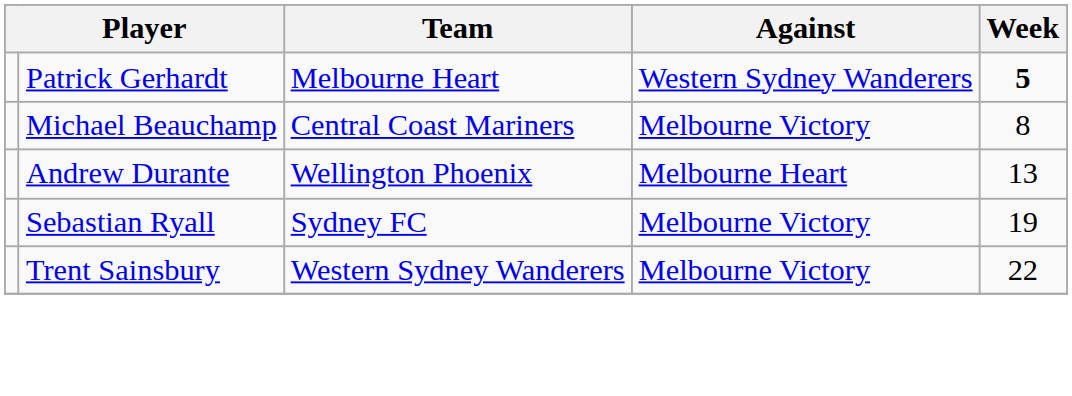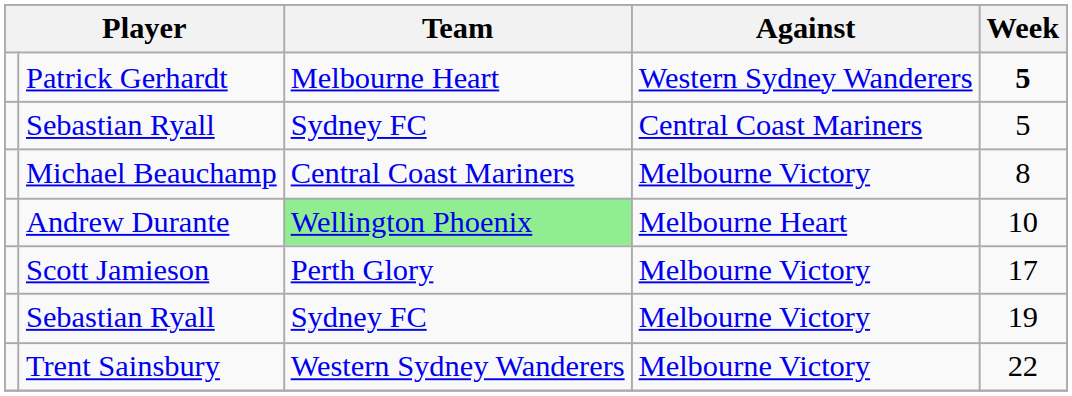 <table class="wikitable" style="text-align:center">
 <tr>
 <th colspan="2">Player</th>
 <th>Team</th>
 <th>Against</th>
 <th>Week</th>
 </tr>
 <tr>
 <td></td>
 <td style="text-align:left;"><a href='#'>Patrick Gerhardt</a></td>
 <td style="text-align:left;"><a href='#'>Melbourne Heart</a></td>
 <td style="text-align:left;"><a href='#'>Western Sydney Wanderers</a></td>
 <td><strong>5</strong></td>
 </tr>
 <tr>
 <td></td>
+<td style="text-align:left;"><a href='#'>Sebastian Ryall</a></td>
+<td style="text-align:left;"><a href='#'>Sydney FC</a></td>
+<td style="text-align:left;"><a href='#'>Central Coast Mariners</a></td>
+<td>5</td>
+</tr>
+<tr>
+<td></td>
 <td style="text-align:left;"><a href='#'>Michael Beauchamp</a></td>
 <td style="text-align:left;"><a href='#'>Central Coast Mariners</a></td>
 <td style="text-align:left;"><a href='#'>Melbourne Victory</a></td>
 <td>8</td>
 </tr>
 <tr>
 <td></td>
 <td style="text-align:left;"><a href='#'>Andrew Durante</a></td>
-<td style="text-align:left;"><a href='#'>Wellington Phoenix</a></td>
+<td style="background: lightgreen; text-align:left;"><a href='#'>Wellington Phoenix</a></td>
 <td style="text-align:left;"><a href='#'>Melbourne Heart</a></td>
-<td>13</td>
+<td>10</td>
+</tr>
+<tr>
+<td></td>
+<td style="text-align:left;"><a href='#'>Scott Jamieson</a></td>
+<td style="text-align:left;"><a href='#'>Perth Glory</a></td>
+<td style="text-align:left;"><a href='#'>Melbourne Victory</a></td>
+<td>17</td>
 </tr>
 <tr>
 <td></td>
 <td style="text-align:left;"><a href='#'>Sebastian Ryall</a></td>
 <td style="text-align:left;"><a href='#'>Sydney FC</a></td>
 <td style="text-align:left;"><a href='#'>Melbourne Victory</a></td>
 <td>19</td>
 </tr>
 <tr>
 <td></td>
 <td style="text-align:left;"><a href='#'>Trent Sainsbury</a></td>
 <td style="text-align:left;"><a href='#'>Western Sydney Wanderers</a></td>
 <td style="text-align:left;"><a href='#'>Melbourne Victory</a></td>
 <td>22</td>
 </tr>
 <tr>
 </tr>
 </table>
